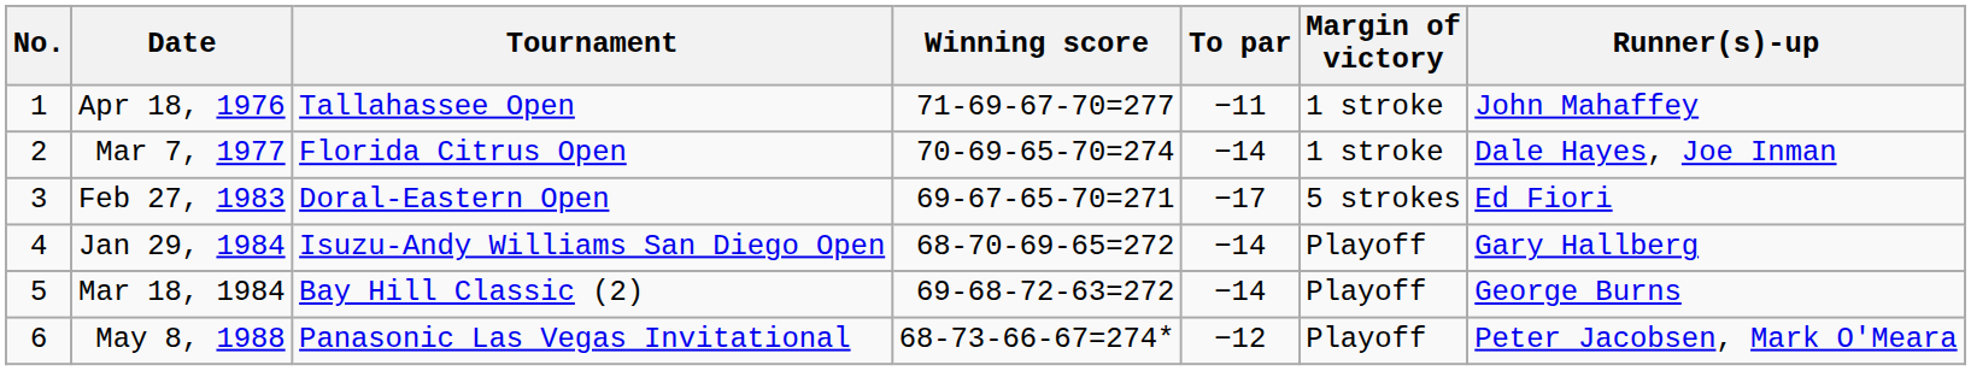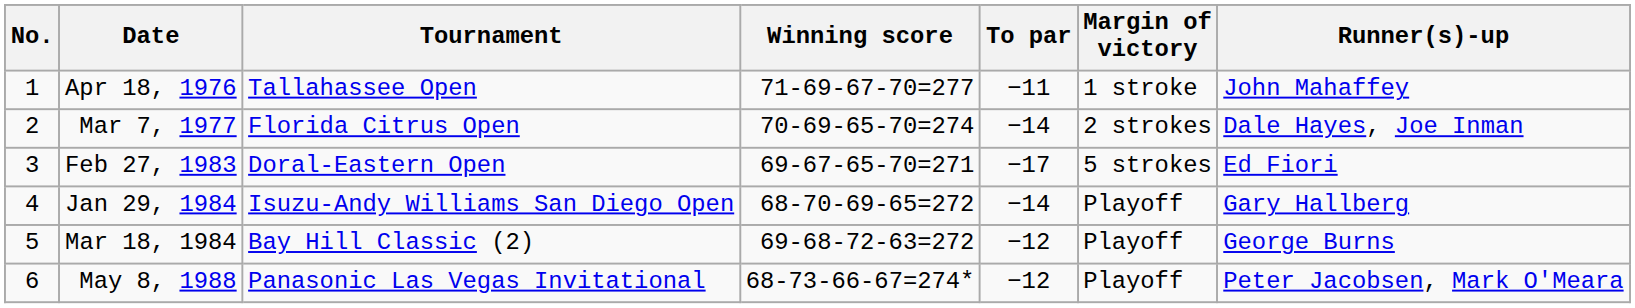 <table class="wikitable" style="font-size:95%;">
 <tr>
 <th>No.</th>
 <th>Date</th>
 <th>Tournament</th>
 <th>Winning score</th>
 <th>To par</th>
 <th>Margin of<br>victory</th>
 <th>Runner(s)-up</th>
 </tr>
 <tr>
 <td align=center>1</td>
 <td align=right>Apr 18, <a href='#'>1976</a></td>
 <td><a href='#'>Tallahassee Open</a></td>
 <td align=right>71-69-67-70=277</td>
 <td align=center>−11</td>
 <td>1 stroke</td>
 <td> <a href='#'>John Mahaffey</a></td>
 </tr>
 <tr>
 <td align=center>2</td>
 <td align=right>Mar 7, <a href='#'>1977</a></td>
 <td><a href='#'>Florida Citrus Open</a></td>
 <td align=right>70-69-65-70=274</td>
 <td align=center>−14</td>
-<td>1 stroke</td>
+<td>2 strokes</td>
 <td> <a href='#'>Dale Hayes</a>,  <a href='#'>Joe Inman</a></td>
 </tr>
 <tr>
 <td align=center>3</td>
 <td align=right>Feb 27, <a href='#'>1983</a></td>
 <td><a href='#'>Doral-Eastern Open</a></td>
 <td align=right>69-67-65-70=271</td>
 <td align=center>−17</td>
 <td>5 strokes</td>
 <td> <a href='#'>Ed Fiori</a></td>
 </tr>
 <tr>
 <td align=center>4</td>
 <td align=right>Jan 29, <a href='#'>1984</a></td>
 <td><a href='#'>Isuzu-Andy Williams San Diego Open</a></td>
 <td align=right>68-70-69-65=272</td>
 <td align=center>−14</td>
 <td>Playoff</td>
 <td> <a href='#'>Gary Hallberg</a></td>
 </tr>
 <tr>
 <td align=center>5</td>
 <td align=right>Mar 18, 1984</td>
 <td><a href='#'>Bay Hill Classic</a> (2)</td>
 <td align=right>69-68-72-63=272</td>
-<td align=center>−14</td>
+<td align=center>−12</td>
 <td>Playoff</td>
 <td> <a href='#'>George Burns</a></td>
 </tr>
 <tr>
 <td align=center>6</td>
 <td align=right>May 8, <a href='#'>1988</a></td>
 <td><a href='#'>Panasonic Las Vegas Invitational</a></td>
 <td align=right>68-73-66-67=274*</td>
 <td align=center>−12</td>
 <td>Playoff</td>
 <td> <a href='#'>Peter Jacobsen</a>,  <a href='#'>Mark O'Meara</a></td>
 </tr>
 </table>
